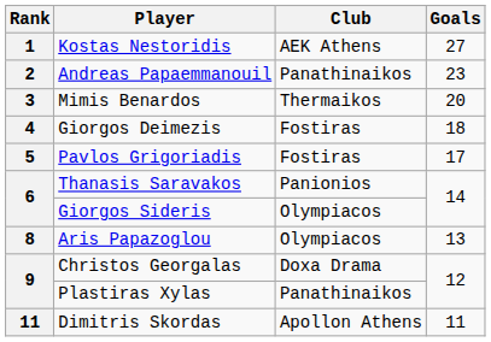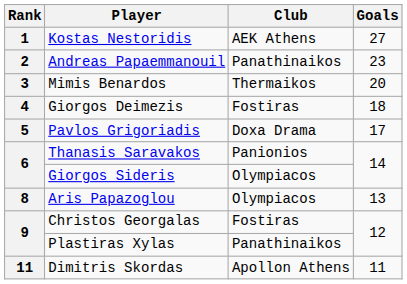 <table class="wikitable" style="text-align:center">
 <tr>
 <th>Rank</th>
 <th>Player</th>
 <th>Club</th>
 <th>Goals</th>
 </tr>
 <tr>
 <th>1</th>
 <td align="left"> <a href='#'>Kostas Nestoridis</a></td>
 <td align="left">AEK Athens</td>
 <td>27</td>
 </tr>
 <tr>
 <th>2</th>
 <td align="left"> <a href='#'>Andreas Papaemmanouil</a></td>
 <td align="left">Panathinaikos</td>
 <td>23</td>
 </tr>
 <tr>
 <th>3</th>
 <td align="left"> Mimis Benardos</td>
 <td align="left">Thermaikos</td>
 <td>20</td>
 </tr>
 <tr>
 <th>4</th>
 <td align="left"> Giorgos Deimezis</td>
 <td align="left">Fostiras</td>
 <td>18</td>
 </tr>
 <tr>
 <th>5</th>
 <td align="left"> <a href='#'>Pavlos Grigoriadis</a></td>
-<td align="left">Fostiras</td>
+<td align="left">Doxa Drama</td>
 <td>17</td>
 </tr>
 <tr>
 <th rowspan="2">6</th>
 <td align="left"> <a href='#'>Thanasis Saravakos</a></td>
 <td align="left">Panionios</td>
 <td rowspan="2">14</td>
 </tr>
 <tr>
 <td align="left"> <a href='#'>Giorgos Sideris</a></td>
 <td align="left">Olympiacos</td>
 </tr>
 <tr>
 <th>8</th>
 <td align="left"> <a href='#'>Aris Papazoglou</a></td>
 <td align="left">Olympiacos</td>
 <td>13</td>
 </tr>
 <tr>
 <th rowspan="2">9</th>
 <td align="left"> Christos Georgalas</td>
-<td align="left">Doxa Drama</td>
+<td align="left">Fostiras</td>
 <td rowspan="2">12</td>
 </tr>
 <tr>
 <td align="left"> Plastiras Xylas</td>
 <td align="left">Panathinaikos</td>
 </tr>
 <tr>
 <th>11</th>
 <td align="left"> Dimitris Skordas</td>
 <td align="left">Apollon Athens</td>
 <td>11</td>
 </tr>
 </table>
